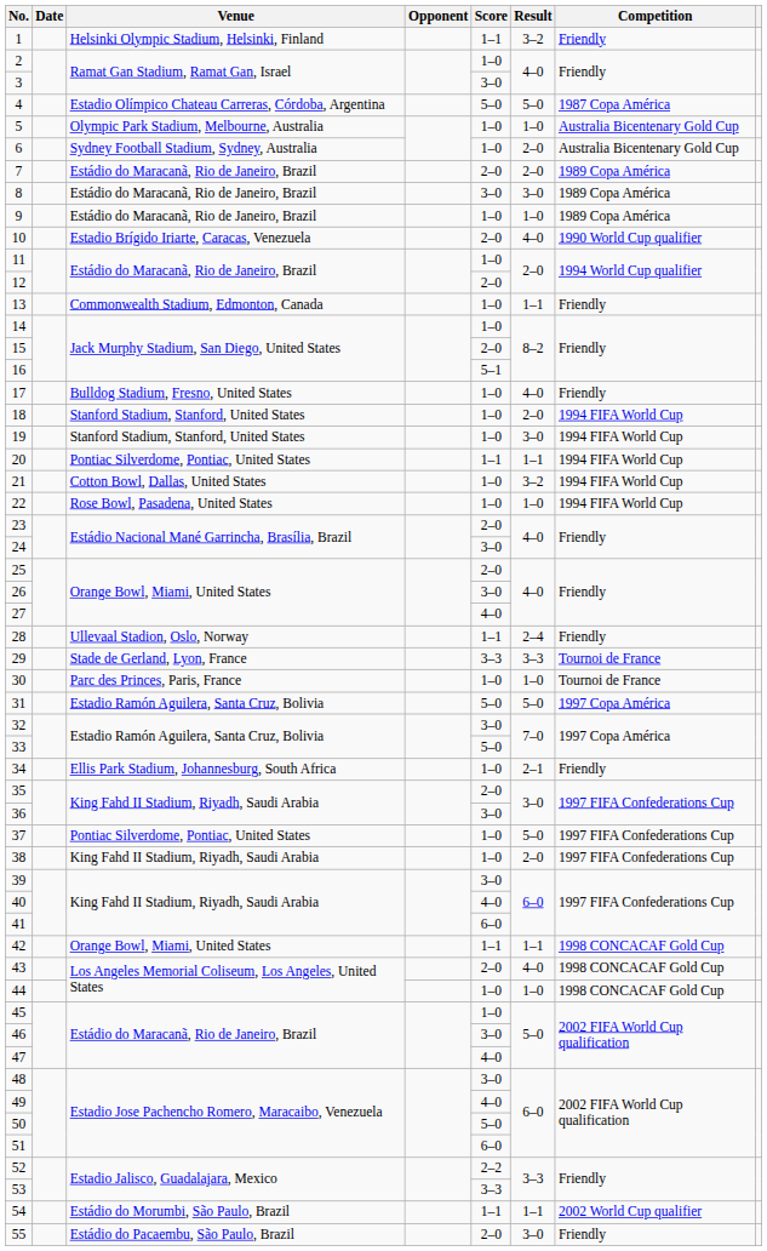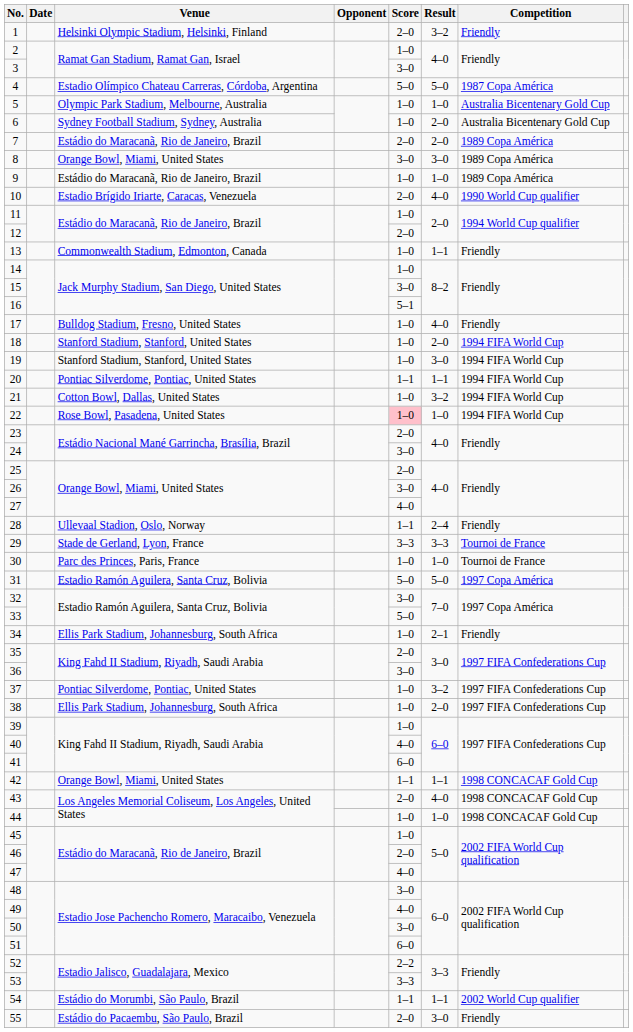 <table class="wikitable sortable">
 <tr>
 <th scope="col">No.</th>
 <th scope="col">Date</th>
 <th scope="col">Venue</th>
 <th scope="col">Opponent</th>
 <th scope="col">Score</th>
 <th scope="col">Result</th>
 <th scope="col">Competition</th>
 <th scope="col" class="unsortable"></th>
 </tr>
 <tr>
 <td style="text-align:center">1</td>
 <td></td>
 <td><a href='#'>Helsinki Olympic Stadium</a>, <a href='#'>Helsinki</a>, Finland</td>
 <td></td>
-<td style="text-align:center">1–1</td>
+<td style="text-align:center">2–0</td>
 <td style="text-align:center">3–2</td>
 <td><a href='#'>Friendly</a></td>
 <td></td>
 </tr>
 <tr>
 <td style="text-align:center">2</td>
 <td rowspan="2"></td>
 <td rowspan="2"><a href='#'>Ramat Gan Stadium</a>, <a href='#'>Ramat Gan</a>, Israel</td>
 <td rowspan="2"></td>
 <td style="text-align:center">1–0</td>
 <td rowspan="2" style="text-align:center">4–0</td>
 <td rowspan="2">Friendly</td>
 <td rowspan="2"></td>
 </tr>
 <tr>
 <td style="text-align:center">3</td>
 <td style="text-align:center">3–0</td>
 </tr>
 <tr>
 <td style="text-align:center">4</td>
 <td></td>
 <td><a href='#'>Estadio Olímpico Chateau Carreras</a>, <a href='#'>Córdoba</a>, Argentina</td>
 <td></td>
 <td style="text-align:center">5–0</td>
 <td style="text-align:center">5–0</td>
 <td><a href='#'>1987 Copa América</a></td>
 <td></td>
 </tr>
 <tr>
 <td style="text-align:center">5</td>
 <td></td>
 <td><a href='#'>Olympic Park Stadium</a>, <a href='#'>Melbourne</a>, Australia</td>
 <td rowspan="2"></td>
 <td style="text-align:center">1–0</td>
 <td style="text-align:center">1–0</td>
 <td><a href='#'>Australia Bicentenary Gold Cup</a></td>
 <td></td>
 </tr>
 <tr>
 <td style="text-align:center">6</td>
 <td></td>
 <td><a href='#'>Sydney Football Stadium</a>, <a href='#'>Sydney</a>, Australia</td>
 <td style="text-align:center">1–0</td>
 <td style="text-align:center">2–0</td>
 <td>Australia Bicentenary Gold Cup</td>
 <td></td>
 </tr>
 <tr>
 <td style="text-align:center">7</td>
 <td></td>
 <td><a href='#'>Estádio do Maracanã</a>, <a href='#'>Rio de Janeiro</a>, Brazil</td>
 <td></td>
 <td style="text-align:center">2–0</td>
 <td style="text-align:center">2–0</td>
 <td><a href='#'>1989 Copa América</a></td>
 <td></td>
 </tr>
 <tr>
 <td style="text-align:center">8</td>
 <td></td>
-<td>Estádio do Maracanã, Rio de Janeiro, Brazil</td>
+<td><a href='#'>Orange Bowl</a>, <a href='#'>Miami</a>, United States</td>
 <td></td>
 <td style="text-align:center">3–0</td>
 <td style="text-align:center">3–0</td>
 <td>1989 Copa América</td>
 <td></td>
 </tr>
 <tr>
 <td style="text-align:center">9</td>
 <td></td>
 <td>Estádio do Maracanã, Rio de Janeiro, Brazil</td>
 <td></td>
 <td style="text-align:center">1–0</td>
 <td style="text-align:center">1–0</td>
 <td>1989 Copa América</td>
 <td></td>
 </tr>
 <tr>
 <td style="text-align:center">10</td>
 <td></td>
 <td><a href='#'>Estadio Brígido Iriarte</a>, <a href='#'>Caracas</a>, Venezuela</td>
 <td></td>
 <td style="text-align:center">2–0</td>
 <td style="text-align:center">4–0</td>
 <td><a href='#'>1990 World Cup qualifier</a></td>
 <td></td>
 </tr>
 <tr>
 <td style="text-align:center">11</td>
 <td rowspan="2"></td>
 <td rowspan="2"><a href='#'>Estádio do Maracanã</a>, <a href='#'>Rio de Janeiro</a>, Brazil</td>
 <td rowspan="2"></td>
 <td style="text-align:center">1–0</td>
 <td rowspan="2" style="text-align:center">2–0</td>
 <td rowspan="2"><a href='#'>1994 World Cup qualifier</a></td>
 <td rowspan="2"></td>
 </tr>
 <tr>
 <td style="text-align:center">12</td>
 <td style="text-align:center">2–0</td>
 </tr>
 <tr>
 <td style="text-align:center">13</td>
 <td></td>
 <td><a href='#'>Commonwealth Stadium</a>, <a href='#'>Edmonton</a>, Canada</td>
 <td></td>
 <td style="text-align:center">1–0</td>
 <td style="text-align:center">1–1</td>
 <td>Friendly</td>
 <td></td>
 </tr>
 <tr>
 <td style="text-align:center">14</td>
 <td rowspan="3"></td>
 <td rowspan="3"><a href='#'>Jack Murphy Stadium</a>, <a href='#'>San Diego</a>, United States</td>
 <td rowspan="3"></td>
 <td style="text-align:center">1–0</td>
 <td rowspan="3" style="text-align:center">8–2</td>
 <td rowspan="3">Friendly</td>
 <td rowspan="3"></td>
 </tr>
 <tr>
 <td style="text-align:center">15</td>
-<td style="text-align:center">2–0</td>
+<td style="text-align:center">3–0</td>
 </tr>
 <tr>
 <td style="text-align:center">16</td>
 <td style="text-align:center">5–1</td>
 </tr>
 <tr>
 <td style="text-align:center">17</td>
 <td></td>
 <td><a href='#'>Bulldog Stadium</a>, <a href='#'>Fresno</a>, United States</td>
 <td></td>
 <td style="text-align:center">1–0</td>
 <td style="text-align:center">4–0</td>
 <td>Friendly</td>
 <td></td>
 </tr>
 <tr>
 <td style="text-align:center">18</td>
 <td></td>
 <td><a href='#'>Stanford Stadium</a>, <a href='#'>Stanford</a>, United States</td>
 <td></td>
 <td style="text-align:center">1–0</td>
 <td style="text-align:center">2–0</td>
 <td><a href='#'>1994 FIFA World Cup</a></td>
 <td></td>
 </tr>
 <tr>
 <td style="text-align:center">19</td>
 <td></td>
 <td>Stanford Stadium, Stanford, United States</td>
 <td></td>
 <td style="text-align:center">1–0</td>
 <td style="text-align:center">3–0</td>
 <td>1994 FIFA World Cup</td>
 <td></td>
 </tr>
 <tr>
 <td style="text-align:center">20</td>
 <td></td>
 <td><a href='#'>Pontiac Silverdome</a>, <a href='#'>Pontiac</a>, United States</td>
 <td></td>
 <td style="text-align:center">1–1</td>
 <td style="text-align:center">1–1</td>
 <td>1994 FIFA World Cup</td>
 <td></td>
 </tr>
 <tr>
 <td style="text-align:center">21</td>
 <td></td>
 <td><a href='#'>Cotton Bowl</a>, <a href='#'>Dallas</a>, United States</td>
 <td></td>
 <td style="text-align:center">1–0</td>
 <td style="text-align:center">3–2</td>
 <td>1994 FIFA World Cup</td>
 <td></td>
 </tr>
 <tr>
 <td style="text-align:center">22</td>
 <td></td>
 <td><a href='#'>Rose Bowl</a>, <a href='#'>Pasadena</a>, United States</td>
 <td></td>
-<td style="text-align:center">1–0</td>
+<td style="background: pink; text-align:center">1–0</td>
 <td style="text-align:center">1–0</td>
 <td>1994 FIFA World Cup</td>
 <td></td>
 </tr>
 <tr>
 <td style="text-align:center">23</td>
 <td rowspan="2"></td>
 <td rowspan="2"><a href='#'>Estádio Nacional Mané Garrincha</a>, <a href='#'>Brasília</a>, Brazil</td>
 <td rowspan="2"></td>
 <td style="text-align:center">2–0</td>
 <td rowspan="2" style="text-align:center">4–0</td>
 <td rowspan="2">Friendly</td>
 <td rowspan="2"></td>
 </tr>
 <tr>
 <td style="text-align:center">24</td>
 <td style="text-align:center">3–0</td>
 </tr>
 <tr>
 <td style="text-align:center">25</td>
 <td rowspan="3"></td>
 <td rowspan="3"><a href='#'>Orange Bowl</a>, <a href='#'>Miami</a>, United States</td>
 <td rowspan="3"></td>
 <td style="text-align:center">2–0</td>
 <td rowspan="3" style="text-align:center">4–0</td>
 <td rowspan="3">Friendly</td>
 <td rowspan="3"></td>
 </tr>
 <tr>
 <td style="text-align:center">26</td>
 <td style="text-align:center">3–0</td>
 </tr>
 <tr>
 <td style="text-align:center">27</td>
 <td style="text-align:center">4–0</td>
 </tr>
 <tr>
 <td style="text-align:center">28</td>
 <td></td>
 <td><a href='#'>Ullevaal Stadion</a>, <a href='#'>Oslo</a>, Norway</td>
 <td></td>
 <td style="text-align:center">1–1</td>
 <td style="text-align:center">2–4</td>
 <td>Friendly</td>
 <td></td>
 </tr>
 <tr>
 <td style="text-align:center">29</td>
 <td></td>
 <td><a href='#'>Stade de Gerland</a>, <a href='#'>Lyon</a>, France</td>
 <td></td>
 <td style="text-align:center">3–3</td>
 <td style="text-align:center">3–3</td>
 <td><a href='#'>Tournoi de France</a></td>
 <td></td>
 </tr>
 <tr>
 <td style="text-align:center">30</td>
 <td></td>
 <td><a href='#'>Parc des Princes</a>, Paris, France</td>
 <td></td>
 <td style="text-align:center">1–0</td>
 <td style="text-align:center">1–0</td>
 <td>Tournoi de France</td>
 <td></td>
 </tr>
 <tr>
 <td style="text-align:center">31</td>
 <td></td>
 <td><a href='#'>Estadio Ramón Aguilera</a>, <a href='#'>Santa Cruz</a>, Bolivia</td>
 <td></td>
 <td style="text-align:center">5–0</td>
 <td style="text-align:center">5–0</td>
 <td><a href='#'>1997 Copa América</a></td>
 <td></td>
 </tr>
 <tr>
 <td style="text-align:center">32</td>
 <td rowspan="2"></td>
 <td rowspan="2">Estadio Ramón Aguilera, Santa Cruz, Bolivia</td>
 <td rowspan="2"></td>
 <td style="text-align:center">3–0</td>
 <td rowspan="2" style="text-align:center">7–0</td>
 <td rowspan="2">1997 Copa América</td>
 <td rowspan="2"></td>
 </tr>
 <tr>
 <td style="text-align:center">33</td>
 <td style="text-align:center">5–0</td>
 </tr>
 <tr>
 <td style="text-align:center">34</td>
 <td></td>
 <td><a href='#'>Ellis Park Stadium</a>, <a href='#'>Johannesburg</a>, South Africa</td>
 <td></td>
 <td style="text-align:center">1–0</td>
 <td style="text-align:center">2–1</td>
 <td>Friendly</td>
 <td></td>
 </tr>
 <tr>
 <td style="text-align:center">35</td>
 <td rowspan="2"></td>
 <td rowspan="2"><a href='#'>King Fahd II Stadium</a>, <a href='#'>Riyadh</a>, Saudi Arabia</td>
 <td rowspan="2"></td>
 <td style="text-align:center">2–0</td>
 <td rowspan="2" style="text-align:center">3–0</td>
 <td rowspan="2"><a href='#'>1997 FIFA Confederations Cup</a></td>
 <td rowspan="2"></td>
 </tr>
 <tr>
 <td style="text-align:center">36</td>
 <td style="text-align:center">3–0</td>
 </tr>
 <tr>
 <td style="text-align:center">37</td>
 <td></td>
 <td><a href='#'>Pontiac Silverdome</a>, <a href='#'>Pontiac</a>, United States</td>
 <td></td>
 <td style="text-align:center">1–0</td>
-<td style="text-align:center">5–0</td>
+<td style="text-align:center">3–2</td>
 <td>1997 FIFA Confederations Cup</td>
 <td></td>
 </tr>
 <tr>
 <td style="text-align:center">38</td>
 <td></td>
-<td>King Fahd II Stadium, Riyadh, Saudi Arabia</td>
+<td><a href='#'>Ellis Park Stadium</a>, <a href='#'>Johannesburg</a>, South Africa</td>
 <td></td>
 <td style="text-align:center">1–0</td>
 <td style="text-align:center">2–0</td>
 <td>1997 FIFA Confederations Cup</td>
 <td></td>
 </tr>
 <tr>
 <td style="text-align:center">39</td>
 <td rowspan="3"></td>
 <td rowspan="3">King Fahd II Stadium, Riyadh, Saudi Arabia</td>
 <td rowspan="3"></td>
-<td style="text-align:center">3–0</td>
+<td style="text-align:center">1–0</td>
 <td rowspan="3" style="text-align:center"><a href='#'>6–0</a></td>
 <td rowspan="3">1997 FIFA Confederations Cup</td>
 <td rowspan="3"></td>
 </tr>
 <tr>
 <td style="text-align:center">40</td>
 <td style="text-align:center">4–0</td>
 </tr>
 <tr>
 <td style="text-align:center">41</td>
 <td style="text-align:center">6–0</td>
 </tr>
 <tr>
 <td style="text-align:center">42</td>
 <td></td>
 <td><a href='#'>Orange Bowl</a>, <a href='#'>Miami</a>, United States</td>
 <td></td>
 <td style="text-align:center">1–1</td>
 <td style="text-align:center">1–1</td>
 <td><a href='#'>1998 CONCACAF Gold Cup</a></td>
 <td></td>
 </tr>
 <tr>
 <td style="text-align:center">43</td>
 <td></td>
 <td rowspan="2"><a href='#'>Los Angeles Memorial Coliseum</a>, <a href='#'>Los Angeles</a>, United States</td>
 <td></td>
 <td style="text-align:center">2–0</td>
 <td style="text-align:center">4–0</td>
 <td>1998 CONCACAF Gold Cup</td>
 <td></td>
 </tr>
 <tr>
 <td style="text-align:center">44</td>
 <td></td>
 <td></td>
 <td style="text-align:center">1–0</td>
 <td style="text-align:center">1–0</td>
 <td>1998 CONCACAF Gold Cup</td>
 <td></td>
 </tr>
 <tr>
 <td style="text-align:center">45</td>
 <td rowspan="3"></td>
 <td rowspan="3"><a href='#'>Estádio do Maracanã</a>, <a href='#'>Rio de Janeiro</a>, Brazil</td>
 <td rowspan="3"></td>
 <td style="text-align:center">1–0</td>
 <td rowspan="3" style="text-align:center">5–0</td>
 <td rowspan="3"><a href='#'>2002 FIFA World Cup qualification</a></td>
 <td rowspan="3"></td>
 </tr>
 <tr>
 <td style="text-align:center">46</td>
-<td style="text-align:center">3–0</td>
+<td style="text-align:center">2–0</td>
 </tr>
 <tr>
 <td style="text-align:center">47</td>
 <td style="text-align:center">4–0</td>
 </tr>
 <tr>
 <td style="text-align:center">48</td>
 <td rowspan="4"></td>
 <td rowspan="4"><a href='#'>Estadio Jose Pachencho Romero</a>, <a href='#'>Maracaibo</a>, Venezuela</td>
 <td rowspan="4"></td>
 <td style="text-align:center">3–0</td>
 <td rowspan="4" style="text-align:center">6–0</td>
 <td rowspan="4">2002 FIFA World Cup qualification</td>
 <td rowspan="4"></td>
 </tr>
 <tr>
 <td style="text-align:center">49</td>
 <td style="text-align:center">4–0</td>
 </tr>
 <tr>
 <td style="text-align:center">50</td>
-<td style="text-align:center">5–0</td>
+<td style="text-align:center">3–0</td>
 </tr>
 <tr>
 <td style="text-align:center">51</td>
 <td style="text-align:center">6–0</td>
 </tr>
 <tr>
 <td style="text-align:center">52</td>
 <td rowspan="2"></td>
 <td rowspan="2"><a href='#'>Estadio Jalisco</a>, <a href='#'>Guadalajara</a>, Mexico</td>
 <td rowspan="2"></td>
 <td style="text-align:center">2–2</td>
 <td rowspan="2" style="text-align:center">3–3</td>
 <td rowspan="2">Friendly</td>
 <td rowspan="2"></td>
 </tr>
 <tr>
 <td style="text-align:center">53</td>
 <td style="text-align:center">3–3</td>
 </tr>
 <tr>
 <td style="text-align:center">54</td>
 <td></td>
 <td><a href='#'>Estádio do Morumbi</a>, <a href='#'>São Paulo</a>, Brazil</td>
 <td></td>
 <td style="text-align:center">1–1</td>
 <td style="text-align:center">1–1</td>
 <td><a href='#'>2002 World Cup qualifier</a></td>
 <td></td>
 </tr>
 <tr>
 <td style="text-align:center">55</td>
 <td></td>
 <td><a href='#'>Estádio do Pacaembu</a>, <a href='#'>São Paulo</a>, Brazil</td>
 <td></td>
 <td style="text-align:center">2–0</td>
 <td style="text-align:center">3–0</td>
 <td>Friendly</td>
 <td></td>
 </tr>
 </table>
